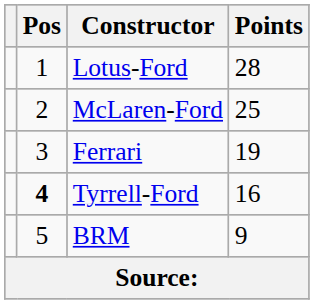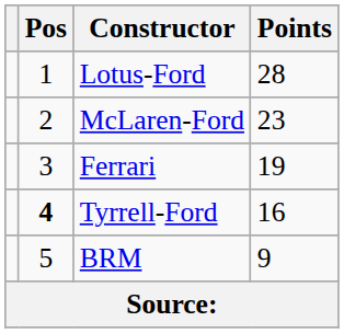 <table class="wikitable" style="font-size: 95%;">
 <tr>
 <th></th>
 <th>Pos</th>
 <th>Constructor</th>
 <th>Points</th>
 </tr>
 <tr>
 <td align="left"></td>
 <td align="center">1</td>
 <td> <a href='#'>Lotus</a>-<a href='#'>Ford</a></td>
 <td align="left">28</td>
 </tr>
 <tr>
 <td align="left"></td>
 <td align="center">2</td>
 <td> <a href='#'>McLaren</a>-<a href='#'>Ford</a></td>
-<td align="left">25</td>
+<td align="left">23</td>
 </tr>
 <tr>
 <td align="left"></td>
 <td align="center">3</td>
 <td> <a href='#'>Ferrari</a></td>
 <td align="left">19</td>
 </tr>
 <tr>
 <td align="left"></td>
 <td align="center"><strong>4</strong></td>
 <td> <a href='#'>Tyrrell</a>-<a href='#'>Ford</a></td>
 <td align="left">16</td>
 </tr>
 <tr>
 <td align="left"></td>
 <td align="center">5</td>
 <td> <a href='#'>BRM</a></td>
 <td align="left">9</td>
 </tr>
 <tr>
 <th colspan=4>Source: </th>
 </tr>
 </table>
